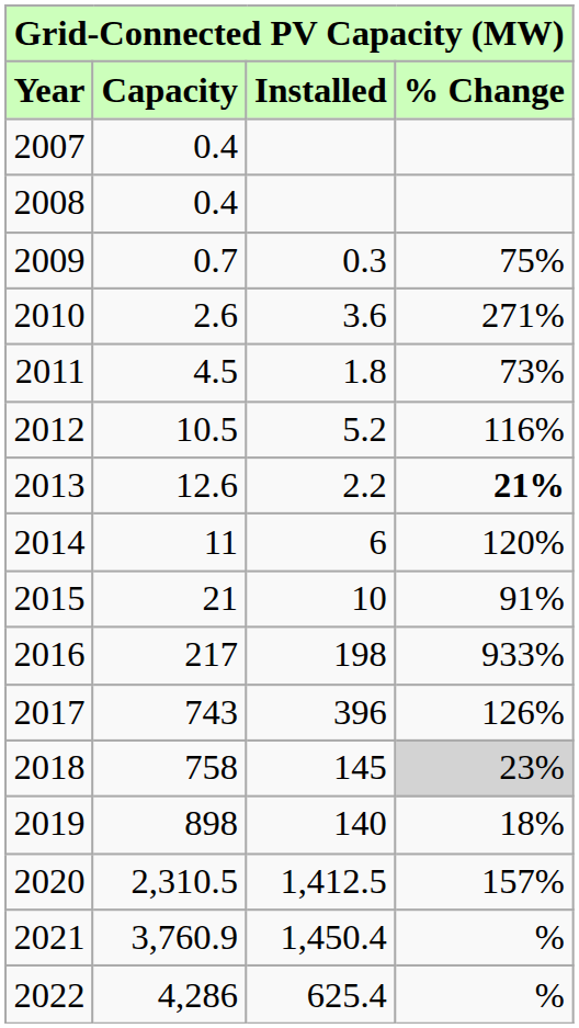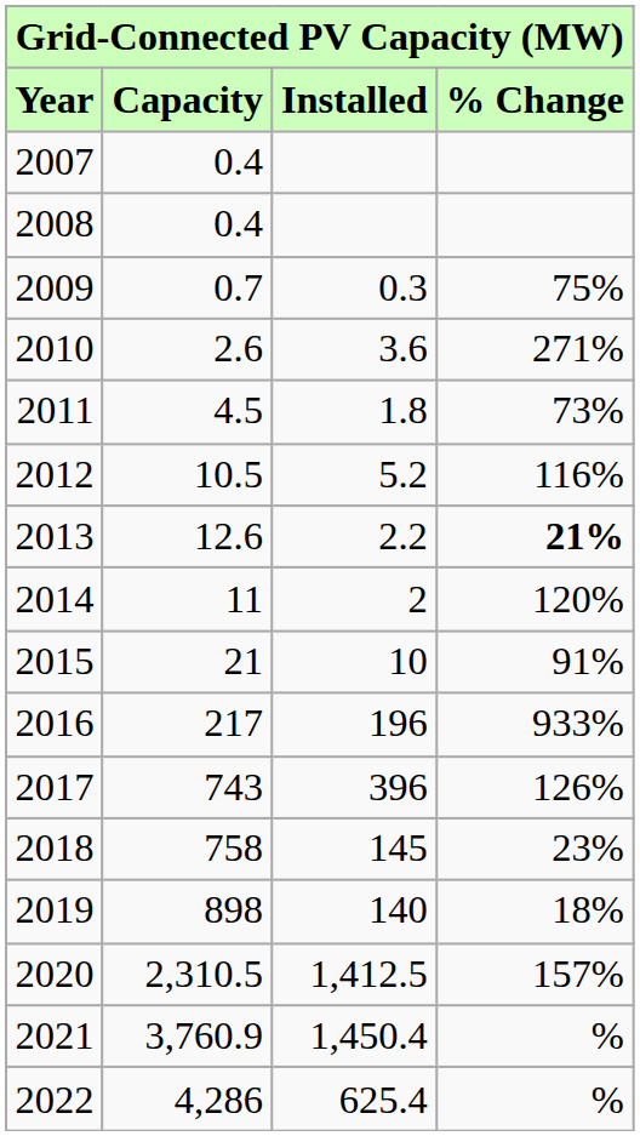 <table class="wikitable" style="text-align:right;">
 <tr>
 <th colspan="4" style="background-color: #cfb;">Grid-Connected PV Capacity (MW)</th>
 </tr>
 <tr>
 <th style="background-color: #cfb;">Year</th>
 <th style="background-color: #cfb;">Capacity</th>
 <th style="background-color: #cfb;">Installed</th>
 <th style="background-color: #cfb;">% Change</th>
 </tr>
 <tr>
 <td>2007</td>
 <td>0.4</td>
 <td></td>
 <td></td>
 </tr>
 <tr>
 <td>2008</td>
 <td>0.4</td>
 <td></td>
 <td></td>
 </tr>
 <tr>
 <td>2009</td>
 <td>0.7</td>
 <td>0.3</td>
 <td>75%</td>
 </tr>
 <tr>
 <td>2010</td>
 <td>2.6</td>
 <td>3.6</td>
 <td>271%</td>
 </tr>
 <tr>
 <td>2011</td>
 <td>4.5</td>
 <td>1.8</td>
 <td>73%</td>
 </tr>
 <tr>
 <td>2012</td>
 <td>10.5</td>
 <td>5.2</td>
 <td>116%</td>
 </tr>
 <tr>
 <td>2013</td>
 <td>12.6</td>
 <td>2.2</td>
 <td><strong>21%</strong></td>
 </tr>
 <tr>
 <td>2014</td>
 <td>11</td>
-<td>6</td>
+<td>2</td>
 <td>120%</td>
 </tr>
 <tr>
 <td>2015</td>
 <td>21</td>
 <td>10</td>
 <td>91%</td>
 </tr>
 <tr>
 <td>2016</td>
 <td>217</td>
-<td>198</td>
+<td>196</td>
 <td>933%</td>
 </tr>
 <tr>
 <td>2017</td>
 <td>743</td>
 <td>396</td>
 <td>126%</td>
 </tr>
 <tr>
 <td>2018</td>
 <td>758</td>
 <td>145</td>
-<td style="background: lightgrey;">23%</td>
+<td>23%</td>
 </tr>
 <tr>
 <td>2019</td>
 <td>898</td>
 <td>140</td>
 <td>18%</td>
 </tr>
 <tr>
 <td>2020</td>
 <td>2,310.5</td>
 <td>1,412.5</td>
 <td>157%</td>
 </tr>
 <tr>
 <td>2021</td>
 <td>3,760.9</td>
 <td>1,450.4</td>
 <td>%</td>
 </tr>
 <tr>
 <td>2022</td>
 <td>4,286</td>
 <td>625.4</td>
 <td>%</td>
 </tr>
 </table>
